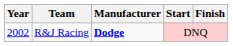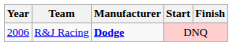 <table class="wikitable" style="font-size: 90%;">
 <tr>
 <th>Year</th>
 <th>Team</th>
 <th>Manufacturer</th>
 <th>Start</th>
 <th>Finish</th>
 </tr>
 <tr>
-<td><a href='#'>2002</a></td>
+<td><a href='#'>2006</a></td>
 <td><a href='#'>R&J Racing</a></td>
 <td><strong><a href='#'>Dodge</a></strong></td>
 <td align=center colspan=2 style="background:#FFCFCF;">DNQ</td>
 </tr>
 </table>
